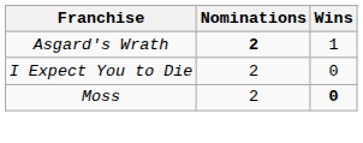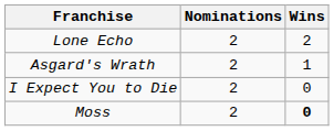 <table class="wikitable sortable plainrowheaders" rowspan="2" style="text-align:center;" background: #f6e39c;>
 <tr>
 <th scope="col">Franchise</th>
 <th scope="col">Nominations</th>
 <th scope="col">Wins</th>
 </tr>
 <tr>
+<td><em>Lone Echo</em></td>
+<td>2</td>
+<td>2</td>
+</tr>
+<tr>
 <td><em>Asgard's Wrath</em></td>
-<td><strong>2</strong></td>
+<td>2</td>
 <td>1</td>
 </tr>
 <tr>
 <td><em>I Expect You to Die</em></td>
 <td>2</td>
 <td>0</td>
 </tr>
 <tr>
 <td><em>Moss</em></td>
 <td>2</td>
 <td><strong>0</strong></td>
 </tr>
 </table>
